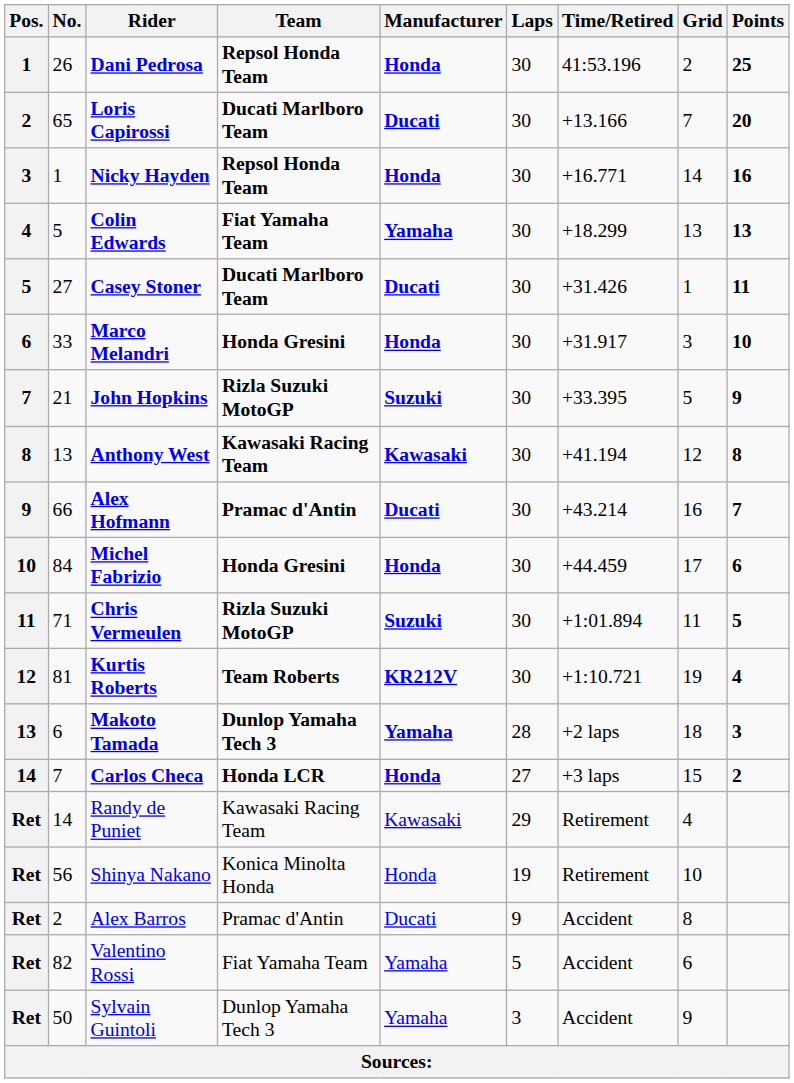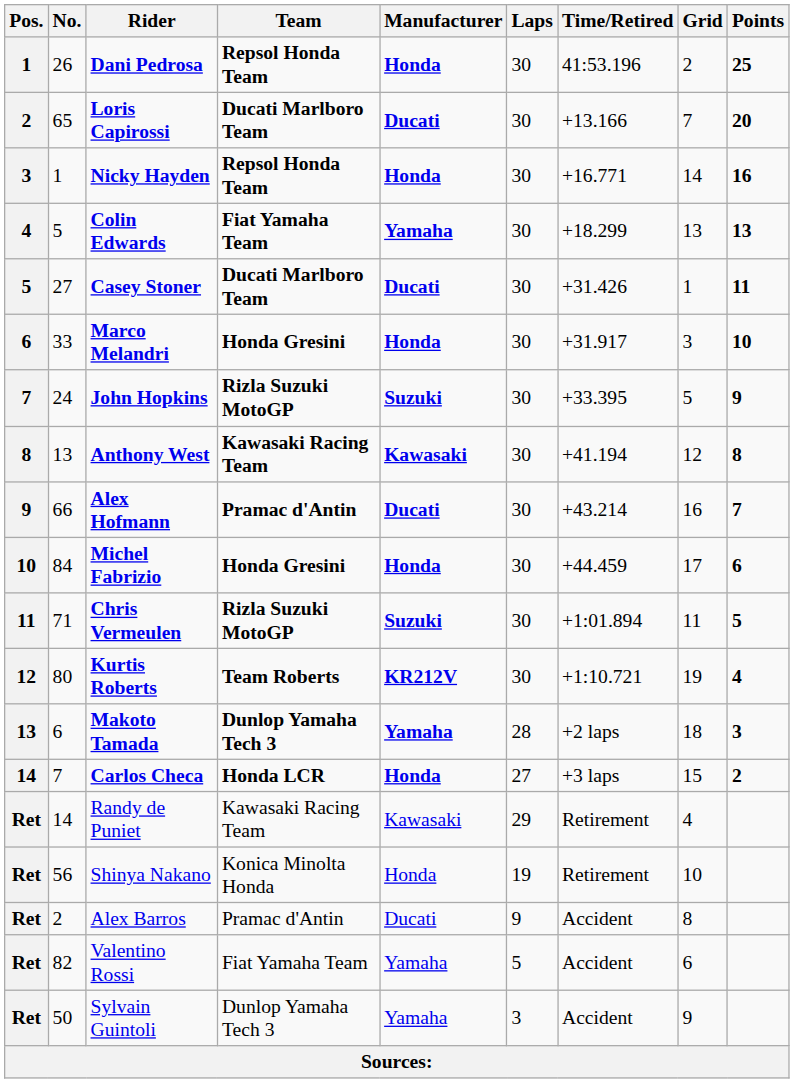 <table class="wikitable" style="font-size: 95%;">
 <tr>
 <th>Pos.</th>
 <th>No.</th>
 <th>Rider</th>
 <th>Team</th>
 <th>Manufacturer</th>
 <th>Laps</th>
 <th>Time/Retired</th>
 <th>Grid</th>
 <th>Points</th>
 </tr>
 <tr>
 <th>1</th>
 <td>26</td>
 <td> <strong><a href='#'>Dani Pedrosa</a></strong></td>
 <td><strong>Repsol Honda Team</strong></td>
 <td><strong><a href='#'>Honda</a></strong></td>
 <td>30</td>
 <td>41:53.196</td>
 <td>2</td>
 <td><strong>25</strong></td>
 </tr>
 <tr>
 <th>2</th>
 <td>65</td>
 <td> <strong><a href='#'>Loris Capirossi</a></strong></td>
 <td><strong>Ducati Marlboro Team</strong></td>
 <td><strong><a href='#'>Ducati</a></strong></td>
 <td>30</td>
 <td>+13.166</td>
 <td>7</td>
 <td><strong>20</strong></td>
 </tr>
 <tr>
 <th>3</th>
 <td>1</td>
 <td> <strong><a href='#'>Nicky Hayden</a></strong></td>
 <td><strong>Repsol Honda Team</strong></td>
 <td><strong><a href='#'>Honda</a></strong></td>
 <td>30</td>
 <td>+16.771</td>
 <td>14</td>
 <td><strong>16</strong></td>
 </tr>
 <tr>
 <th>4</th>
 <td>5</td>
 <td> <strong><a href='#'>Colin Edwards</a></strong></td>
 <td><strong>Fiat Yamaha Team</strong></td>
 <td><strong><a href='#'>Yamaha</a></strong></td>
 <td>30</td>
 <td>+18.299</td>
 <td>13</td>
 <td><strong>13</strong></td>
 </tr>
 <tr>
 <th>5</th>
 <td>27</td>
 <td> <strong><a href='#'>Casey Stoner</a></strong></td>
 <td><strong>Ducati Marlboro Team</strong></td>
 <td><strong><a href='#'>Ducati</a></strong></td>
 <td>30</td>
 <td>+31.426</td>
 <td>1</td>
 <td><strong>11</strong></td>
 </tr>
 <tr>
 <th>6</th>
 <td>33</td>
 <td> <strong><a href='#'>Marco Melandri</a></strong></td>
 <td><strong>Honda Gresini</strong></td>
 <td><strong><a href='#'>Honda</a></strong></td>
 <td>30</td>
 <td>+31.917</td>
 <td>3</td>
 <td><strong>10</strong></td>
 </tr>
 <tr>
 <th>7</th>
-<td>21</td>
+<td>24</td>
 <td> <strong><a href='#'>John Hopkins</a></strong></td>
 <td><strong>Rizla Suzuki MotoGP</strong></td>
 <td><strong><a href='#'>Suzuki</a></strong></td>
 <td>30</td>
 <td>+33.395</td>
 <td>5</td>
 <td><strong>9</strong></td>
 </tr>
 <tr>
 <th>8</th>
 <td>13</td>
 <td> <strong><a href='#'>Anthony West</a></strong></td>
 <td><strong>Kawasaki Racing Team</strong></td>
 <td><strong><a href='#'>Kawasaki</a></strong></td>
 <td>30</td>
 <td>+41.194</td>
 <td>12</td>
 <td><strong>8</strong></td>
 </tr>
 <tr>
 <th>9</th>
 <td>66</td>
 <td> <strong><a href='#'>Alex Hofmann</a></strong></td>
 <td><strong>Pramac d'Antin</strong></td>
 <td><strong><a href='#'>Ducati</a></strong></td>
 <td>30</td>
 <td>+43.214</td>
 <td>16</td>
 <td><strong>7</strong></td>
 </tr>
 <tr>
 <th>10</th>
 <td>84</td>
 <td> <strong><a href='#'>Michel Fabrizio</a></strong></td>
 <td><strong>Honda Gresini</strong></td>
 <td><strong><a href='#'>Honda</a></strong></td>
 <td>30</td>
 <td>+44.459</td>
 <td>17</td>
 <td><strong>6</strong></td>
 </tr>
 <tr>
 <th>11</th>
 <td>71</td>
 <td> <strong><a href='#'>Chris Vermeulen</a></strong></td>
 <td><strong>Rizla Suzuki MotoGP</strong></td>
 <td><strong><a href='#'>Suzuki</a></strong></td>
 <td>30</td>
 <td>+1:01.894</td>
 <td>11</td>
 <td><strong>5</strong></td>
 </tr>
 <tr>
 <th>12</th>
-<td>81</td>
+<td>80</td>
 <td> <strong><a href='#'>Kurtis Roberts</a></strong></td>
 <td><strong>Team Roberts</strong></td>
 <td><strong><a href='#'>KR212V</a></strong></td>
 <td>30</td>
 <td>+1:10.721</td>
 <td>19</td>
 <td><strong>4</strong></td>
 </tr>
 <tr>
 <th>13</th>
 <td>6</td>
 <td> <strong><a href='#'>Makoto Tamada</a></strong></td>
 <td><strong>Dunlop Yamaha Tech 3</strong></td>
 <td><strong><a href='#'>Yamaha</a></strong></td>
 <td>28</td>
 <td>+2 laps</td>
 <td>18</td>
 <td><strong>3</strong></td>
 </tr>
 <tr>
 <th>14</th>
 <td>7</td>
 <td> <strong><a href='#'>Carlos Checa</a></strong></td>
 <td><strong>Honda LCR</strong></td>
 <td><strong><a href='#'>Honda</a></strong></td>
 <td>27</td>
 <td>+3 laps</td>
 <td>15</td>
 <td><strong>2</strong></td>
 </tr>
 <tr>
 <th>Ret</th>
 <td>14</td>
 <td> <a href='#'>Randy de Puniet</a></td>
 <td>Kawasaki Racing Team</td>
 <td><a href='#'>Kawasaki</a></td>
 <td>29</td>
 <td>Retirement</td>
 <td>4</td>
 <td></td>
 </tr>
 <tr>
 <th>Ret</th>
 <td>56</td>
 <td> <a href='#'>Shinya Nakano</a></td>
 <td>Konica Minolta Honda</td>
 <td><a href='#'>Honda</a></td>
 <td>19</td>
 <td>Retirement</td>
 <td>10</td>
 <td></td>
 </tr>
 <tr>
 <th>Ret</th>
 <td>2</td>
 <td> <a href='#'>Alex Barros</a></td>
 <td>Pramac d'Antin</td>
 <td><a href='#'>Ducati</a></td>
 <td>9</td>
 <td>Accident</td>
 <td>8</td>
 <td></td>
 </tr>
 <tr>
 <th>Ret</th>
 <td>82</td>
 <td> <a href='#'>Valentino Rossi</a></td>
 <td>Fiat Yamaha Team</td>
 <td><a href='#'>Yamaha</a></td>
 <td>5</td>
 <td>Accident</td>
 <td>6</td>
 <td></td>
 </tr>
 <tr>
 <th>Ret</th>
 <td>50</td>
 <td> <a href='#'>Sylvain Guintoli</a></td>
 <td>Dunlop Yamaha Tech 3</td>
 <td><a href='#'>Yamaha</a></td>
 <td>3</td>
 <td>Accident</td>
 <td>9</td>
 <td></td>
 </tr>
 <tr>
 <th colspan=9>Sources: </th>
 </tr>
 </table>
